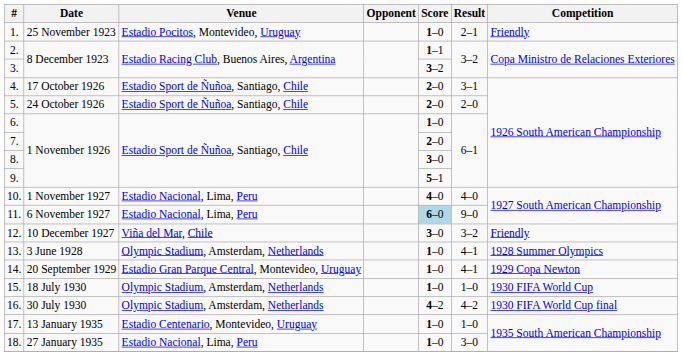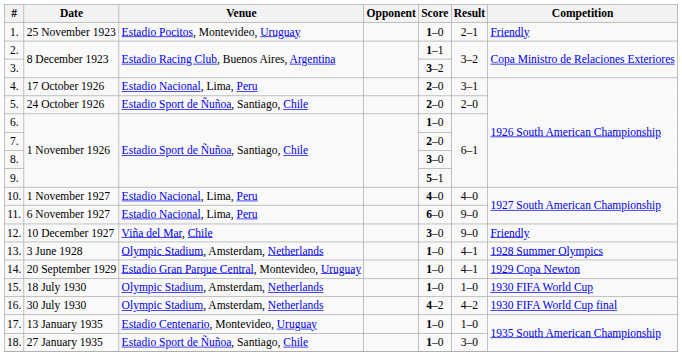 <table class="wikitable sortable" style="font-size:100%">
 <tr>
 <th>#</th>
 <th>Date</th>
 <th>Venue</th>
 <th>Opponent</th>
 <th>Score</th>
 <th>Result</th>
 <th>Competition</th>
 </tr>
 <tr>
 <td align=center>1.</td>
 <td>25 November 1923</td>
 <td><a href='#'>Estadio Pocitos</a>, Montevideo, <a href='#'>Uruguay</a></td>
 <td></td>
 <td align=center><strong>1</strong>–0</td>
 <td align=center>2–1</td>
 <td><a href='#'>Friendly</a></td>
 </tr>
 <tr>
 <td align=center>2.</td>
 <td rowspan=2>8 December 1923</td>
 <td rowspan=2><a href='#'>Estadio Racing Club</a>, Buenos Aires, <a href='#'>Argentina</a></td>
 <td rowspan="2"></td>
 <td align=center><strong>1</strong>–1</td>
 <td rowspan=2 align=center>3–2</td>
 <td rowspan=2><a href='#'>Copa Ministro de Relaciones Exteriores</a></td>
 </tr>
 <tr>
 <td align=center>3.</td>
 <td align=center><strong>3</strong>–2</td>
 </tr>
 <tr>
 <td align=center>4.</td>
 <td>17 October 1926</td>
-<td><a href='#'>Estadio Sport de Ñuñoa</a>, Santiago, <a href='#'>Chile</a></td>
+<td><a href='#'>Estadio Nacional</a>, Lima, <a href='#'>Peru</a></td>
 <td></td>
 <td align=center><strong>2</strong>–0</td>
 <td align=center>3–1</td>
 <td rowspan=6><a href='#'>1926 South American Championship</a></td>
 </tr>
 <tr>
 <td align=center>5.</td>
 <td>24 October 1926</td>
 <td><a href='#'>Estadio Sport de Ñuñoa</a>, Santiago, <a href='#'>Chile</a></td>
 <td></td>
 <td align=center><strong>2</strong>–0</td>
 <td align=center>2–0</td>
 </tr>
 <tr>
 <td align=center>6.</td>
 <td rowspan=4>1 November 1926</td>
 <td rowspan=4><a href='#'>Estadio Sport de Ñuñoa</a>, Santiago, <a href='#'>Chile</a></td>
 <td rowspan=4></td>
 <td align=center><strong>1</strong>–0</td>
 <td rowspan=4 align=center>6–1</td>
 </tr>
 <tr>
 <td align=center>7.</td>
 <td align=center><strong>2</strong>–0</td>
 </tr>
 <tr>
 <td align=center>8.</td>
 <td align=center><strong>3</strong>–0</td>
 </tr>
 <tr>
 <td align=center>9.</td>
 <td align=center><strong>5</strong>–1</td>
 </tr>
 <tr>
 <td align=center>10.</td>
 <td>1 November 1927</td>
 <td><a href='#'>Estadio Nacional</a>, Lima, <a href='#'>Peru</a></td>
 <td></td>
 <td align=center><strong>4</strong>–0</td>
 <td align=center>4–0</td>
 <td rowspan=2><a href='#'>1927 South American Championship</a></td>
 </tr>
 <tr>
 <td align=center>11.</td>
 <td>6 November 1927</td>
 <td><a href='#'>Estadio Nacional</a>, Lima, <a href='#'>Peru</a></td>
 <td></td>
-<td align=center style="background: lightblue;"><strong>6</strong>–0</td>
+<td align=center><strong>6</strong>–0</td>
 <td align=center>9–0</td>
 </tr>
 <tr>
 <td align=center>12.</td>
 <td>10 December 1927</td>
 <td><a href='#'>Viña del Mar</a>, <a href='#'>Chile</a></td>
 <td></td>
 <td align=center><strong>3</strong>–0</td>
-<td align=center>3–2</td>
+<td align=center>9–0</td>
 <td><a href='#'>Friendly</a></td>
 </tr>
 <tr>
 <td align=center>13.</td>
 <td>3 June 1928</td>
 <td><a href='#'>Olympic Stadium</a>, Amsterdam, <a href='#'>Netherlands</a></td>
 <td></td>
 <td align=center><strong>1</strong>–0</td>
 <td align=center>4–1</td>
 <td><a href='#'>1928 Summer Olympics</a></td>
 </tr>
 <tr>
 <td align=center>14.</td>
 <td>20 September 1929</td>
 <td><a href='#'>Estadio Gran Parque Central</a>, Montevideo, <a href='#'>Uruguay</a></td>
 <td></td>
 <td align=center><strong>1</strong>–0</td>
 <td align=center>4–1</td>
 <td><a href='#'>1929 Copa Newton</a></td>
 </tr>
 <tr>
 <td align=center>15.</td>
 <td>18 July 1930</td>
 <td><a href='#'>Olympic Stadium</a>, Amsterdam, <a href='#'>Netherlands</a></td>
 <td></td>
 <td align=center><strong>1</strong>–0</td>
 <td align=center>1–0</td>
 <td><a href='#'>1930 FIFA World Cup</a></td>
 </tr>
 <tr>
 <td align=center>16.</td>
 <td>30 July 1930</td>
 <td><a href='#'>Olympic Stadium</a>, Amsterdam, <a href='#'>Netherlands</a></td>
 <td></td>
 <td align=center><strong>4</strong>–2</td>
 <td align=center>4–2</td>
 <td><a href='#'>1930 FIFA World Cup final</a></td>
 </tr>
 <tr>
 <td align=center>17.</td>
 <td>13 January 1935</td>
 <td><a href='#'>Estadio Centenario</a>, Montevideo, <a href='#'>Uruguay</a></td>
 <td></td>
 <td align=center><strong>1</strong>–0</td>
 <td align=center>1–0</td>
 <td rowspan=2><a href='#'>1935 South American Championship</a></td>
 </tr>
 <tr>
 <td align=center>18.</td>
 <td>27 January 1935</td>
-<td><a href='#'>Estadio Nacional</a>, Lima, <a href='#'>Peru</a></td>
+<td><a href='#'>Estadio Sport de Ñuñoa</a>, Santiago, <a href='#'>Chile</a></td>
 <td></td>
 <td align=center><strong>1</strong>–0</td>
 <td align=center>3–0</td>
 </tr>
 <tr>
 </tr>
 </table>
